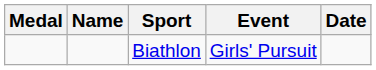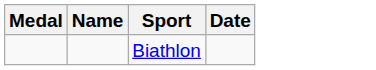 <table class="wikitable sortable" style="font-size: 95%">
 <tr>
 <th>Medal</th>
 <th>Name</th>
 <th>Sport</th>
-<th>Event</th>
 <th>Date</th>
 </tr>
 <tr>
 <td></td>
 <td></td>
 <td><a href='#'>Biathlon</a></td>
-<td><a href='#'>Girls' Pursuit</a></td>
 <td></td>
 </tr>
 </table>
